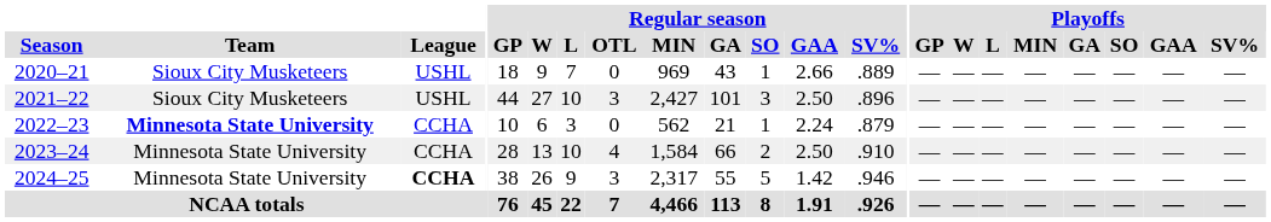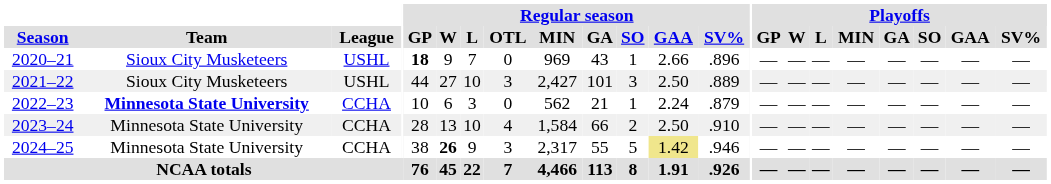 <table border="0" cellpadding="1" cellspacing="0" ID="Table3" style="text-align:center; width:75%;">
 <tr style="background:#e0e0e0;">
 <th colspan="3" style="background:#fff;"></th>
 <th rowspan="99" style="background:#fff;"></th>
 <th colspan="9" style="background:#e0e0e0;"><a href='#'>Regular season</a></th>
 <th rowspan="99" style="background:#fff;"></th>
 <th colspan="8" style="background:#e0e0e0;"><a href='#'>Playoffs</a></th>
 </tr>
 <tr bgcolor="#e0e0e0">
 <th><a href='#'>Season</a></th>
 <th>Team</th>
 <th>League</th>
 <th>GP</th>
 <th>W</th>
 <th>L</th>
 <th>OTL</th>
 <th>MIN</th>
 <th>GA</th>
 <th><a href='#'>SO</a></th>
 <th><a href='#'>GAA</a></th>
 <th><a href='#'>SV%</a></th>
 <th>GP</th>
 <th>W</th>
 <th>L</th>
 <th>MIN</th>
 <th>GA</th>
 <th>SO</th>
 <th>GAA</th>
 <th>SV%</th>
 </tr>
 <tr>
 <td><a href='#'>2020–21</a></td>
 <td><a href='#'>Sioux City Musketeers</a></td>
 <td><a href='#'>USHL</a></td>
-<td>18</td>
+<td><strong>18</strong></td>
 <td>9</td>
 <td>7</td>
 <td>0</td>
 <td>969</td>
 <td>43</td>
 <td>1</td>
 <td>2.66</td>
-<td>.889</td>
+<td>.896</td>
 <td>—</td>
 <td>—</td>
 <td>—</td>
 <td>—</td>
 <td>—</td>
 <td>—</td>
 <td>—</td>
 <td>—</td>
 </tr>
 <tr bgcolor="#f0f0f0">
 <td><a href='#'>2021–22</a></td>
 <td>Sioux City Musketeers</td>
 <td>USHL</td>
 <td>44</td>
 <td>27</td>
 <td>10</td>
 <td>3</td>
 <td>2,427</td>
 <td>101</td>
 <td>3</td>
 <td>2.50</td>
-<td>.896</td>
+<td>.889</td>
 <td>—</td>
 <td>—</td>
 <td>—</td>
 <td>—</td>
 <td>—</td>
 <td>—</td>
 <td>—</td>
 <td>—</td>
 </tr>
 <tr>
 <td><a href='#'>2022–23</a></td>
 <td><strong><a href='#'>Minnesota State University</a></strong></td>
 <td><a href='#'>CCHA</a></td>
 <td>10</td>
 <td>6</td>
 <td>3</td>
 <td>0</td>
 <td>562</td>
 <td>21</td>
 <td>1</td>
 <td>2.24</td>
 <td>.879</td>
 <td>—</td>
 <td>—</td>
 <td>—</td>
 <td>—</td>
 <td>—</td>
 <td>—</td>
 <td>—</td>
 <td>—</td>
 </tr>
 <tr bgcolor="#f0f0f0">
 <td><a href='#'>2023–24</a></td>
 <td>Minnesota State University</td>
 <td>CCHA</td>
 <td>28</td>
 <td>13</td>
 <td>10</td>
 <td>4</td>
 <td>1,584</td>
 <td>66</td>
 <td>2</td>
 <td>2.50</td>
 <td>.910</td>
 <td>—</td>
 <td>—</td>
 <td>—</td>
 <td>—</td>
 <td>—</td>
 <td>—</td>
 <td>—</td>
 <td>—</td>
 </tr>
 <tr>
 <td><a href='#'>2024–25</a></td>
 <td>Minnesota State University</td>
-<td><strong>CCHA</strong></td>
+<td>CCHA</td>
 <td>38</td>
-<td>26</td>
+<td><strong>26</strong></td>
 <td>9</td>
 <td>3</td>
 <td>2,317</td>
 <td>55</td>
 <td>5</td>
-<td>1.42</td>
+<td style="background: khaki;">1.42</td>
 <td>.946</td>
 <td>—</td>
 <td>—</td>
 <td>—</td>
 <td>—</td>
 <td>—</td>
 <td>—</td>
 <td>—</td>
 <td>—</td>
 </tr>
 <tr bgcolor="#e0e0e0">
 <th colspan="4">NCAA totals</th>
 <th>76</th>
 <th>45</th>
 <th>22</th>
 <th>7</th>
 <th>4,466</th>
 <th>113</th>
 <th>8</th>
 <th>1.91</th>
 <th>.926</th>
 <th>—</th>
 <th>—</th>
 <th>—</th>
 <th>—</th>
 <th>—</th>
 <th>—</th>
 <th>—</th>
 <th>—</th>
 </tr>
 </table>
